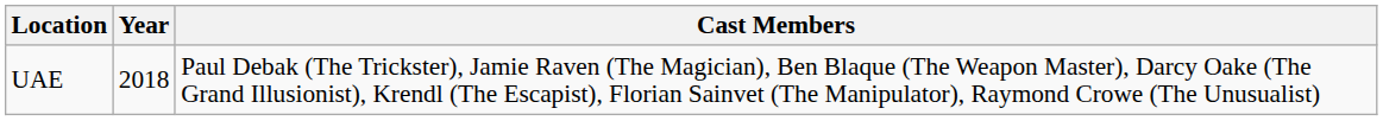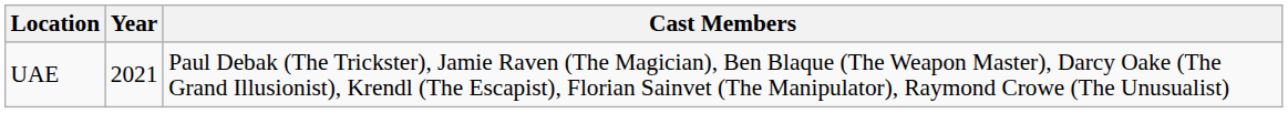 <table class="wikitable">
 <tr>
 <th>Location</th>
 <th>Year</th>
 <th>Cast Members</th>
 </tr>
 <tr>
 <td>UAE</td>
-<td style="text-align:left">2018</td>
+<td style="text-align:left">2021</td>
 <td>Paul Debak (The Trickster), Jamie Raven (The Magician), Ben Blaque (The Weapon Master), Darcy Oake (The Grand Illusionist), Krendl (The Escapist), Florian Sainvet (The Manipulator), Raymond Crowe (The Unusualist)</td>
 </tr>
 </table>
